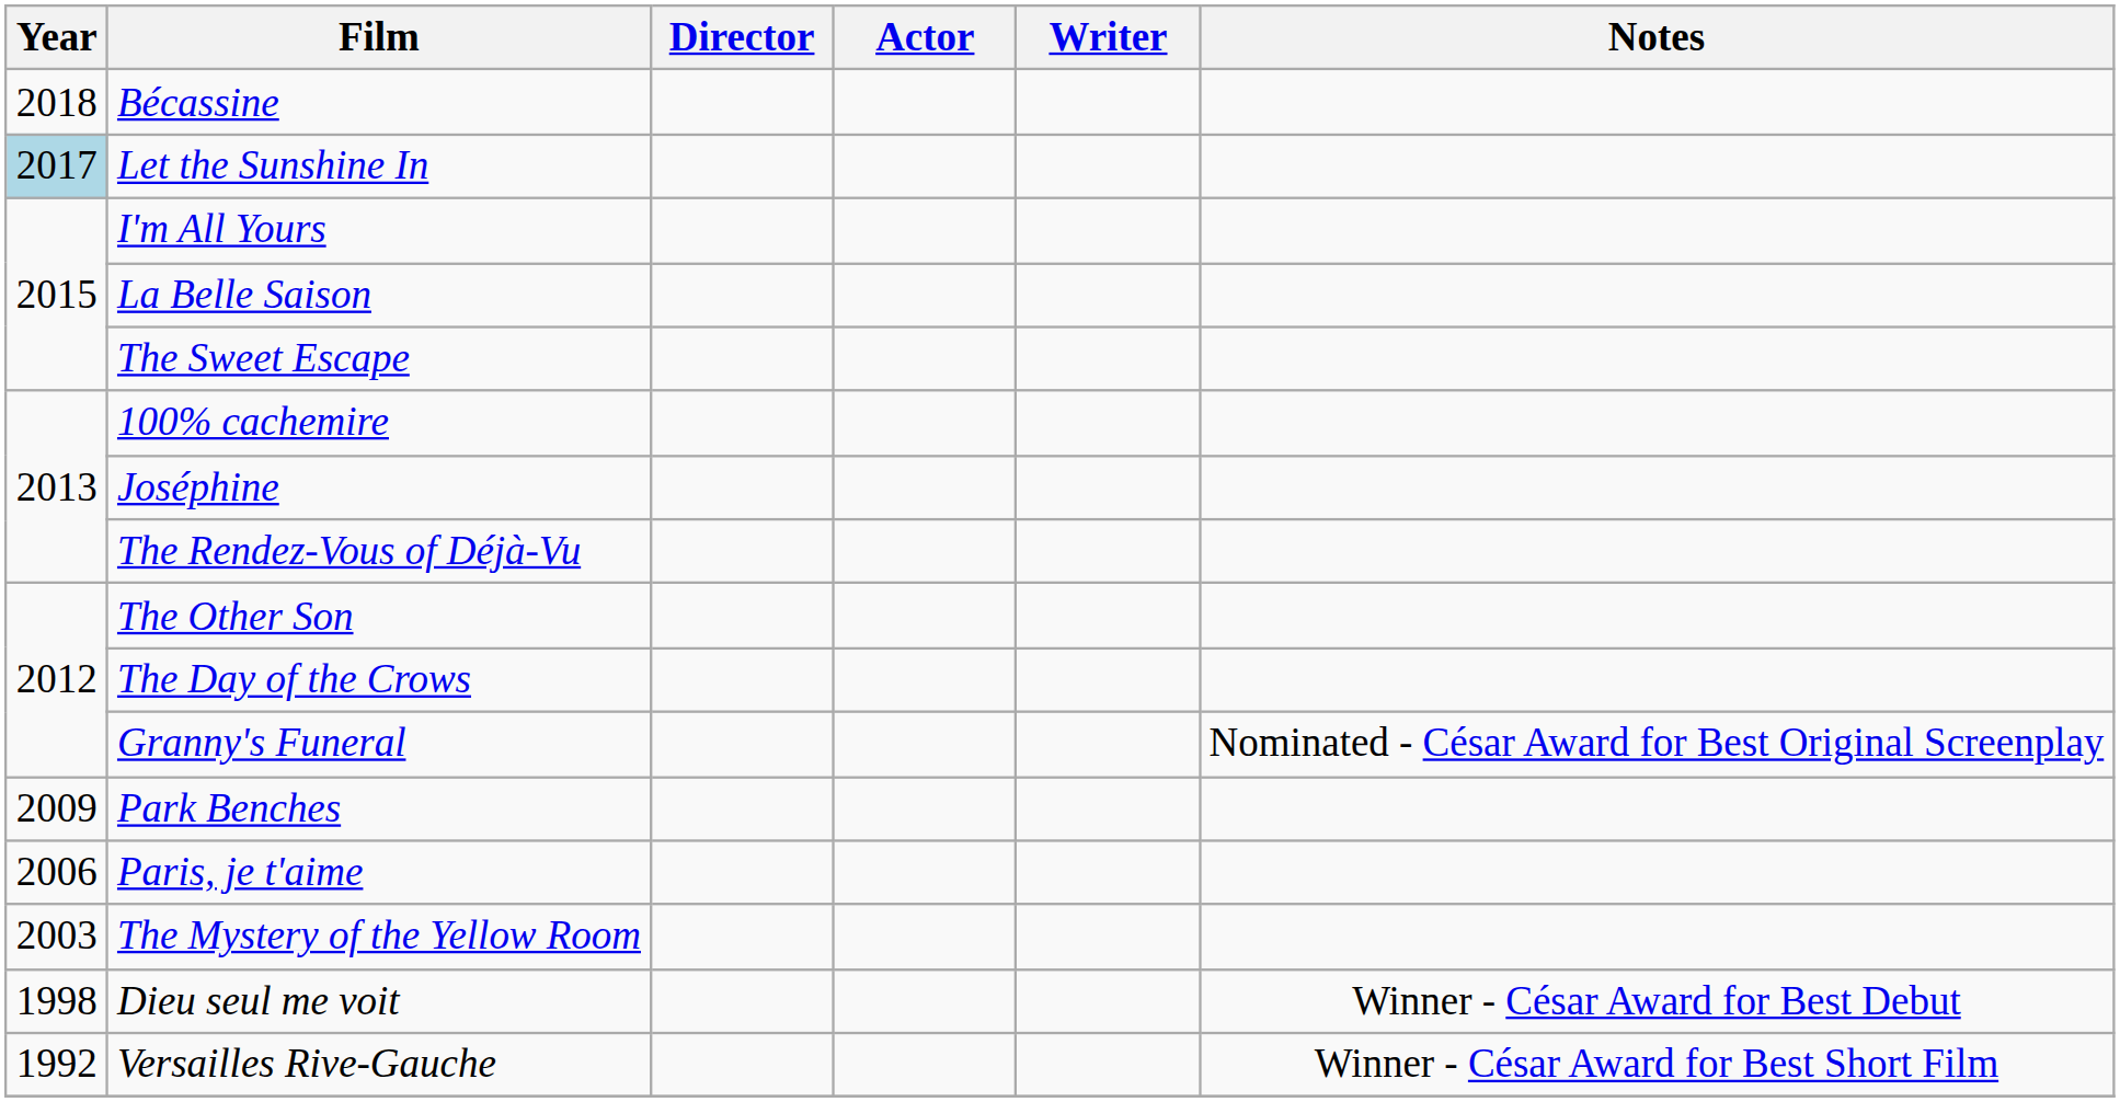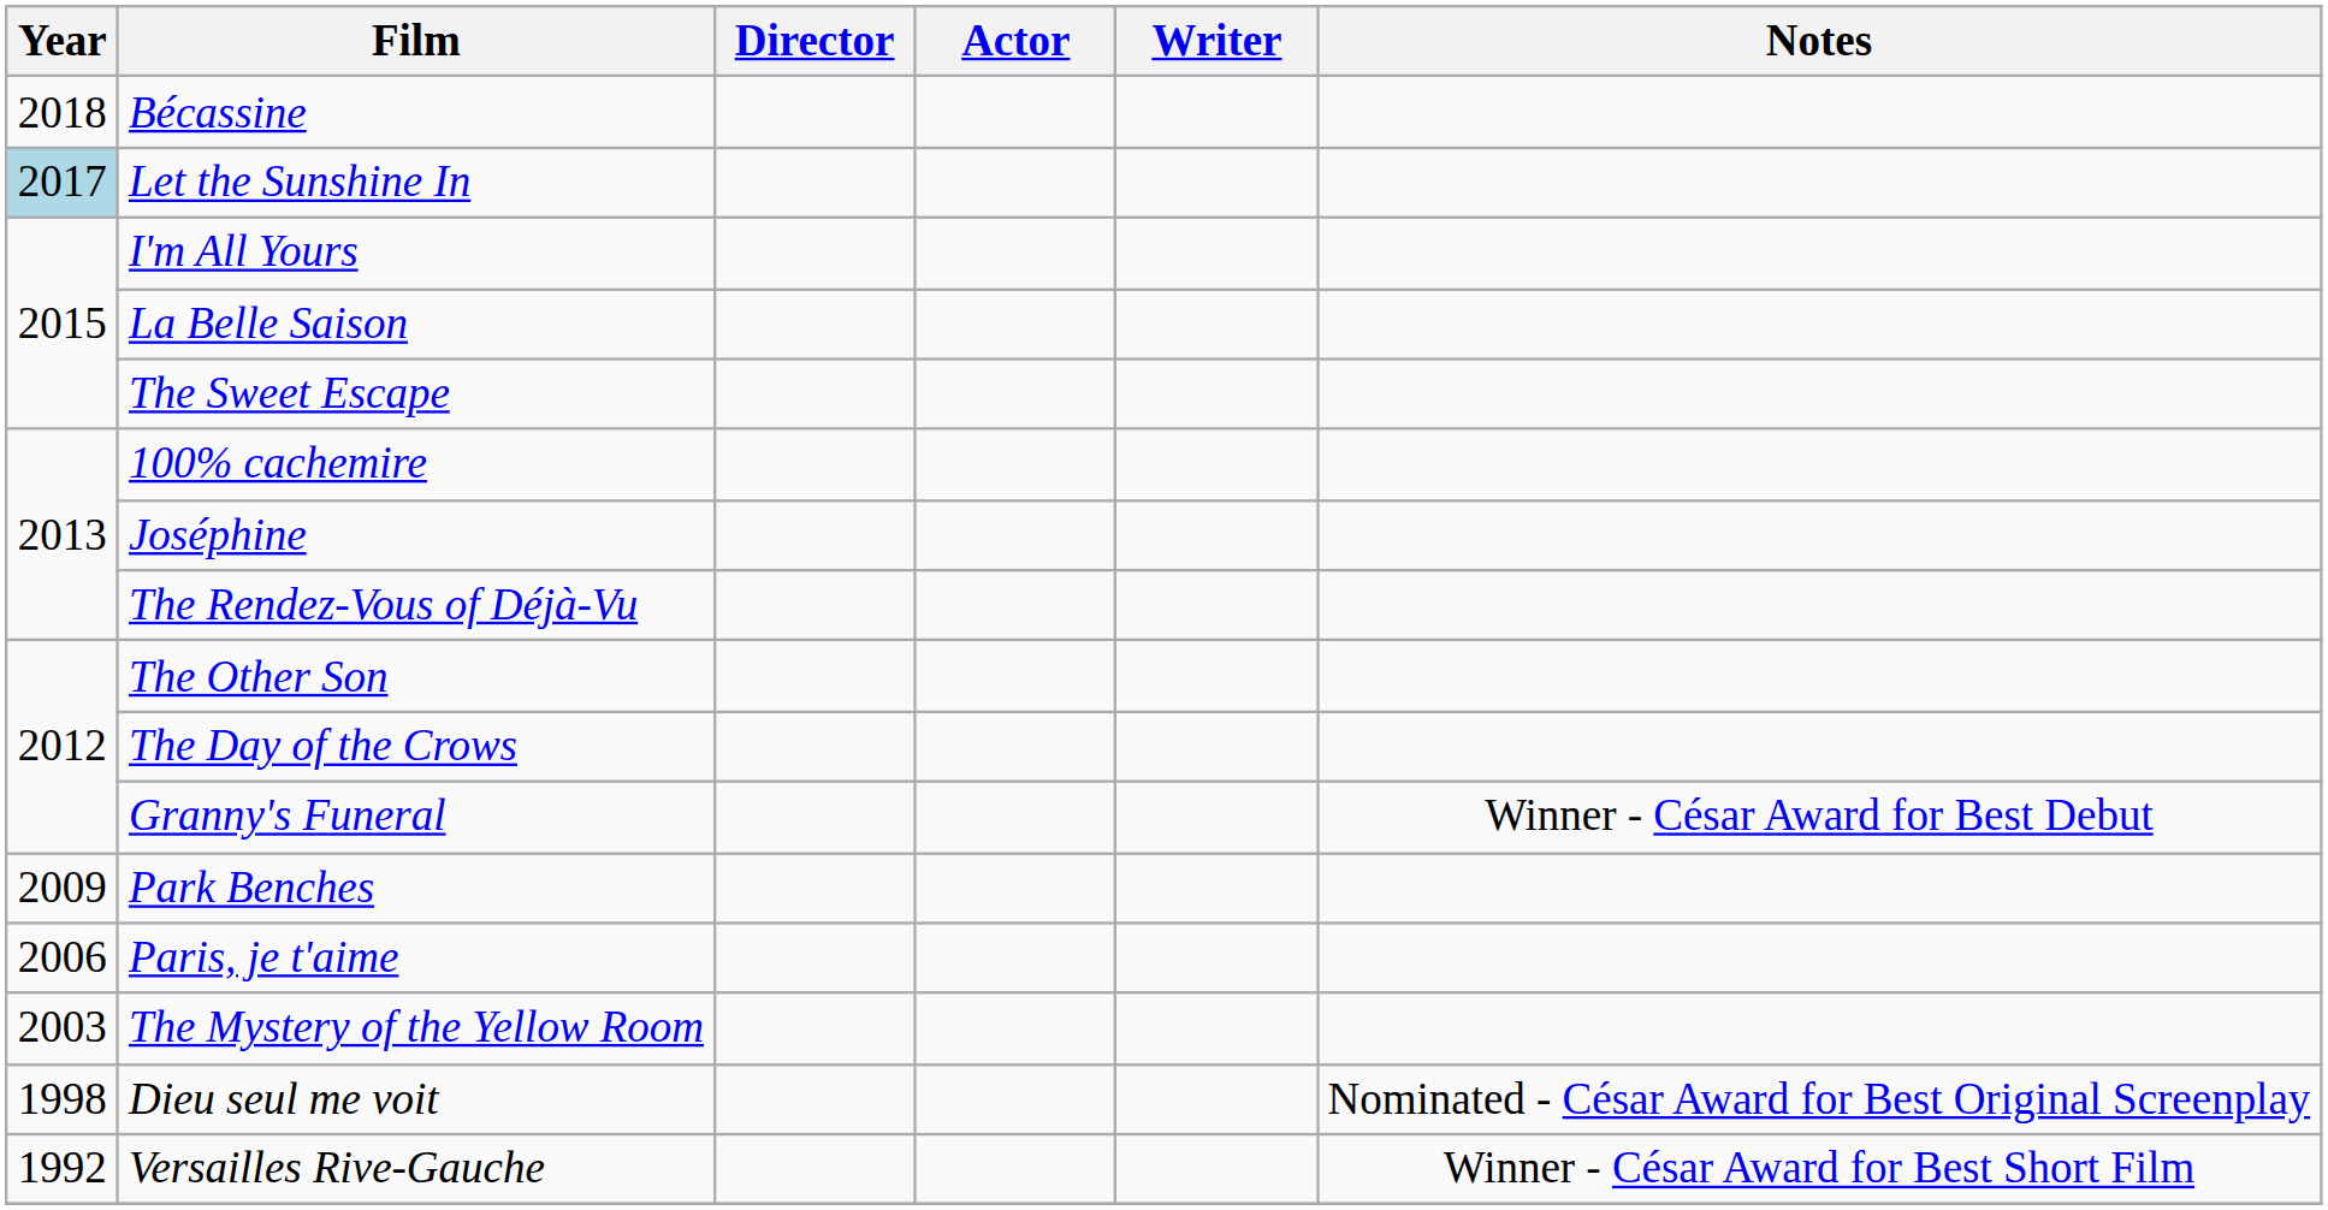 <table class="wikitable sortable" style="text-align:center">
 <tr>
 <th style="width:33px;">Year</th>
 <th>Film</th>
 <th style="width:65px;"><a href='#'>Director</a></th>
 <th width=65><a href='#'>Actor</a></th>
 <th width=65><a href='#'>Writer</a></th>
 <th>Notes</th>
 </tr>
 <tr>
 <td>2018</td>
 <td style="text-align:left"><em><a href='#'>Bécassine</a></em></td>
 <td></td>
 <td></td>
 <td></td>
 <td></td>
 </tr>
 <tr>
 <td style="background: lightblue;">2017</td>
 <td style="text-align:left"><em><a href='#'>Let the Sunshine In</a></em></td>
 <td></td>
 <td></td>
 <td></td>
 <td></td>
 </tr>
 <tr>
 <td rowspan=3>2015</td>
 <td style="text-align:left"><em><a href='#'>I'm All Yours</a></em></td>
 <td></td>
 <td></td>
 <td></td>
 <td></td>
 </tr>
 <tr>
 <td style="text-align:left"><em><a href='#'>La Belle Saison</a></em></td>
 <td></td>
 <td></td>
 <td></td>
 <td></td>
 </tr>
 <tr>
 <td style="text-align:left"><em><a href='#'>The Sweet Escape</a></em></td>
 <td></td>
 <td></td>
 <td></td>
 <td></td>
 </tr>
 <tr>
 <td rowspan="3">2013</td>
 <td style="text-align:left"><em><a href='#'>100% cachemire</a></em></td>
 <td></td>
 <td></td>
 <td></td>
 <td></td>
 </tr>
 <tr>
 <td style="text-align:left"><em><a href='#'>Joséphine</a></em></td>
 <td></td>
 <td></td>
 <td></td>
 <td></td>
 </tr>
 <tr>
 <td style="text-align:left"><em><a href='#'>The Rendez-Vous of Déjà-Vu</a></em></td>
 <td></td>
 <td></td>
 <td></td>
 <td></td>
 </tr>
 <tr>
 <td rowspan="3">2012</td>
 <td style="text-align:left"><em><a href='#'>The Other Son</a></em></td>
 <td></td>
 <td></td>
 <td></td>
 <td></td>
 </tr>
 <tr>
 <td style="text-align:left"><em><a href='#'>The Day of the Crows</a></em></td>
 <td></td>
 <td></td>
 <td></td>
 <td></td>
 </tr>
 <tr>
 <td style="text-align:left"><em><a href='#'>Granny's Funeral</a></em></td>
 <td></td>
 <td></td>
 <td></td>
-<td>Nominated - <a href='#'>César Award for Best Original Screenplay</a></td>
+<td>Winner - <a href='#'>César Award for Best Debut</a></td>
 </tr>
 <tr>
 <td>2009</td>
 <td style="text-align:left"><em><a href='#'>Park Benches</a></em></td>
 <td></td>
 <td></td>
 <td></td>
 <td></td>
 </tr>
 <tr>
 <td>2006</td>
 <td style="text-align:left"><em><a href='#'>Paris, je t'aime</a></em></td>
 <td></td>
 <td></td>
 <td></td>
 <td></td>
 </tr>
 <tr>
 <td>2003</td>
 <td style="text-align:left"><em><a href='#'>The Mystery of the Yellow Room</a></em></td>
 <td></td>
 <td></td>
 <td></td>
 <td></td>
 </tr>
 <tr>
 <td>1998</td>
 <td style="text-align:left"><em>Dieu seul me voit</em></td>
 <td></td>
 <td></td>
 <td></td>
-<td>Winner - <a href='#'>César Award for Best Debut</a></td>
+<td>Nominated - <a href='#'>César Award for Best Original Screenplay</a></td>
 </tr>
 <tr>
 <td>1992</td>
 <td style="text-align:left"><em>Versailles Rive-Gauche</em></td>
 <td></td>
 <td></td>
 <td></td>
 <td>Winner - <a href='#'>César Award for Best Short Film</a></td>
 </tr>
 <tr>
 </tr>
 </table>
